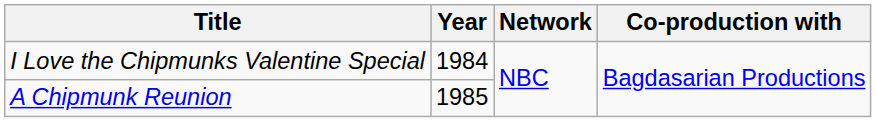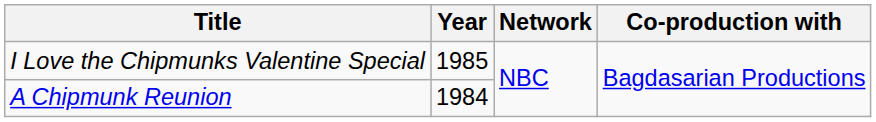 <table class="wikitable sortable">
 <tr>
 <th><strong>Title</strong></th>
 <th><strong>Year</strong></th>
 <th><strong>Network</strong></th>
 <th><strong>Co-production with</strong></th>
 </tr>
 <tr>
 <td><em>I Love the Chipmunks Valentine Special</em></td>
-<td>1984</td>
+<td>1985</td>
 <td rowspan="2"><a href='#'>NBC</a></td>
 <td rowspan="2"><a href='#'>Bagdasarian Productions</a></td>
 </tr>
 <tr>
 <td><em><a href='#'>A Chipmunk Reunion</a></em></td>
-<td>1985</td>
+<td>1984</td>
 </tr>
 </table>
